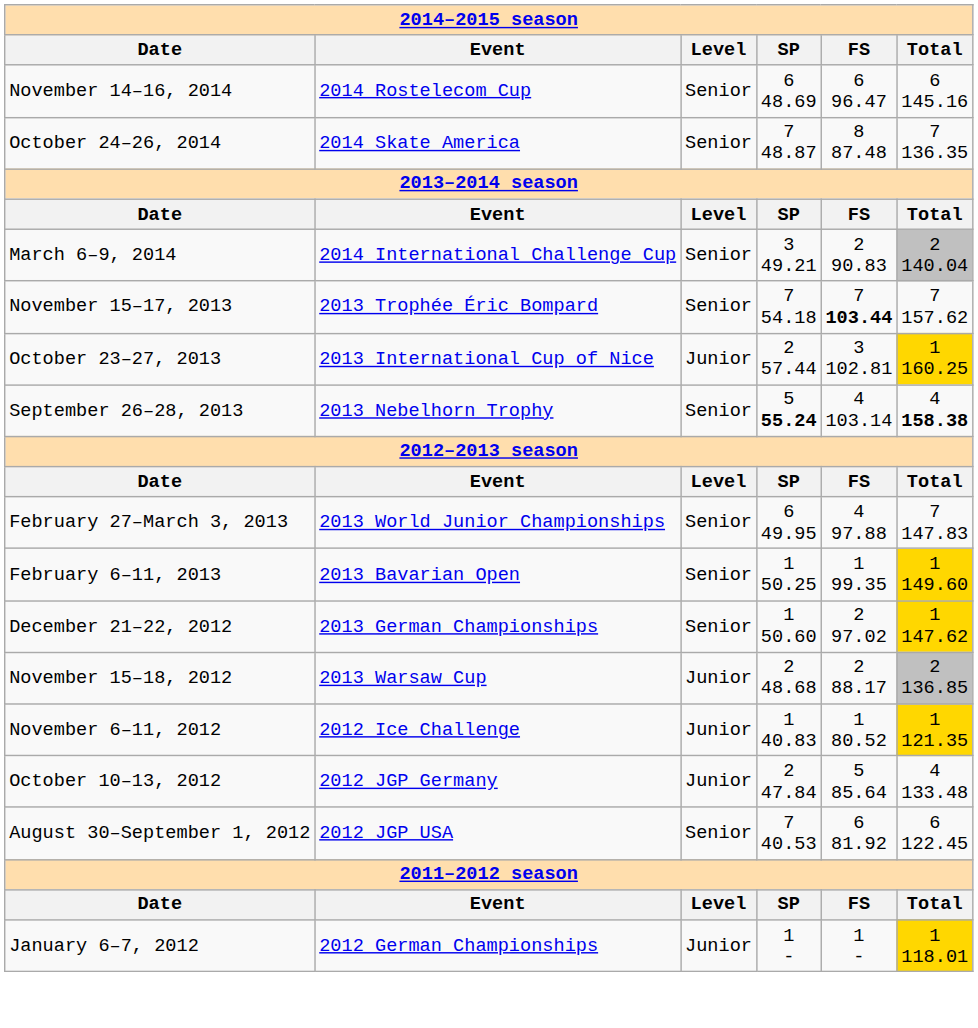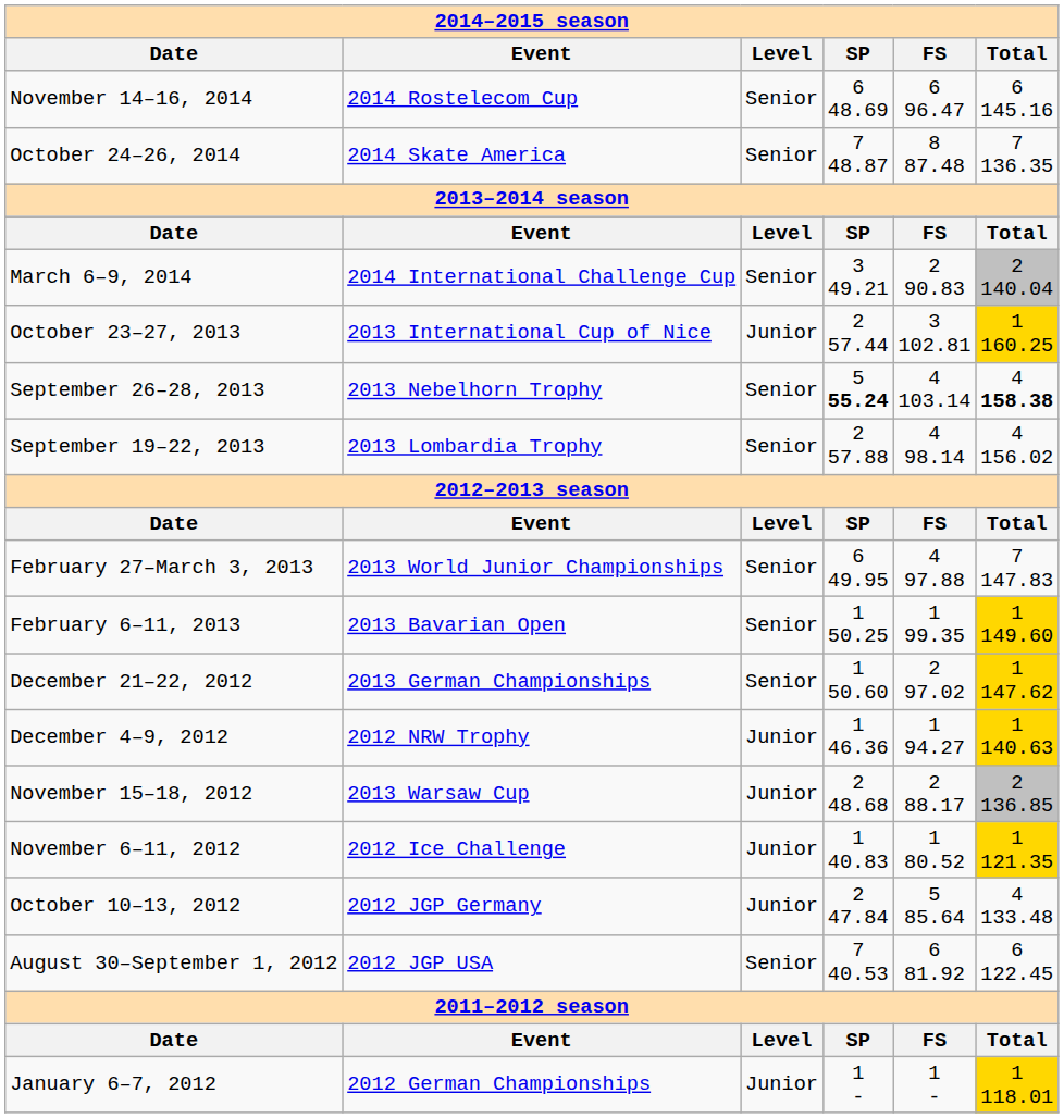 <table class="wikitable">
 <tr>
 <td style="background-color: #ffdead; " colspan=6 align=center><a href='#'><strong>2014–2015 season</strong></a></td>
 </tr>
 <tr>
 <th>Date</th>
 <th>Event</th>
 <th>Level</th>
 <th>SP</th>
 <th>FS</th>
 <th>Total</th>
 </tr>
 <tr>
 <td>November 14–16, 2014</td>
 <td><a href='#'>2014 Rostelecom Cup</a></td>
 <td>Senior</td>
 <td align=center>6 <br> 48.69</td>
 <td align=center>6 <br> 96.47</td>
 <td align=center>6 <br> 145.16</td>
 </tr>
 <tr>
 <td>October 24–26, 2014</td>
 <td><a href='#'>2014 Skate America</a></td>
 <td>Senior</td>
 <td align=center>7 <br> 48.87</td>
 <td align=center>8 <br> 87.48</td>
 <td align=center>7 <br> 136.35</td>
 </tr>
 <tr>
 <td style="background-color: #ffdead; " colspan=6 align=center><a href='#'><strong>2013–2014 season</strong></a></td>
 </tr>
 <tr>
 <th>Date</th>
 <th>Event</th>
 <th>Level</th>
 <th>SP</th>
 <th>FS</th>
 <th>Total</th>
 </tr>
 <tr>
 <td>March 6–9, 2014</td>
 <td><a href='#'>2014 International Challenge Cup</a></td>
 <td>Senior</td>
 <td align=center>3 <br> 49.21</td>
 <td align=center>2 <br> 90.83</td>
 <td align=center bgcolor=silver>2 <br> 140.04</td>
 </tr>
 <tr>
-<td>November 15–17, 2013</td>
-<td><a href='#'>2013 Trophée Éric Bompard</a></td>
-<td>Senior</td>
-<td align=center>7 <br> 54.18</td>
-<td align=center>7 <br> <strong>103.44</strong></td>
-<td align=center>7 <br> 157.62</td>
-</tr>
-<tr>
 <td>October 23–27, 2013</td>
 <td><a href='#'>2013 International Cup of Nice</a></td>
 <td>Junior</td>
 <td align=center>2 <br> 57.44</td>
 <td align=center>3 <br> 102.81</td>
 <td align=center bgcolor=gold>1 <br> 160.25</td>
 </tr>
 <tr>
 <td>September 26–28, 2013</td>
 <td><a href='#'>2013 Nebelhorn Trophy</a></td>
 <td>Senior</td>
 <td align=center>5 <br> <strong>55.24</strong></td>
 <td align=center>4 <br> 103.14</td>
 <td align=center>4 <br> <strong>158.38</strong></td>
+</tr>
+<tr>
+<td>September 19–22, 2013</td>
+<td><a href='#'>2013 Lombardia Trophy</a></td>
+<td>Senior</td>
+<td align=center>2 <br> 57.88</td>
+<td align=center>4 <br> 98.14</td>
+<td align=center>4 <br> 156.02</td>
 </tr>
 <tr>
 <td style="background-color: #ffdead; " colspan=6 align=center><a href='#'><strong>2012–2013 season</strong></a></td>
 </tr>
 <tr>
 <th>Date</th>
 <th>Event</th>
 <th>Level</th>
 <th>SP</th>
 <th>FS</th>
 <th>Total</th>
 </tr>
 <tr>
 <td>February 27–March 3, 2013</td>
 <td><a href='#'>2013 World Junior Championships</a></td>
 <td>Senior</td>
 <td align=center>6 <br> 49.95</td>
 <td align=center>4 <br> 97.88</td>
 <td align=center>7 <br> 147.83</td>
 </tr>
 <tr>
 <td>February 6–11, 2013</td>
 <td><a href='#'>2013 Bavarian Open</a></td>
 <td>Senior</td>
 <td align=center>1 <br> 50.25</td>
 <td align=center>1 <br> 99.35</td>
 <td align=center bgcolor=gold>1 <br> 149.60</td>
 </tr>
 <tr>
 <td>December 21–22, 2012</td>
 <td><a href='#'>2013 German Championships</a></td>
 <td>Senior</td>
 <td align=center>1 <br> 50.60</td>
 <td align=center>2 <br> 97.02</td>
 <td align=center bgcolor=gold>1 <br> 147.62</td>
+</tr>
+<tr>
+<td>December 4–9, 2012</td>
+<td><a href='#'>2012 NRW Trophy</a></td>
+<td>Junior</td>
+<td align=center>1 <br> 46.36</td>
+<td align=center>1 <br> 94.27</td>
+<td align=center bgcolor=gold>1 <br> 140.63</td>
 </tr>
 <tr>
 <td>November 15–18, 2012</td>
 <td><a href='#'>2013 Warsaw Cup</a></td>
 <td>Junior</td>
 <td align=center>2 <br> 48.68</td>
 <td align=center>2 <br> 88.17</td>
 <td align=center bgcolor=silver>2 <br> 136.85</td>
 </tr>
 <tr>
 <td>November 6–11, 2012</td>
 <td><a href='#'>2012 Ice Challenge</a></td>
 <td>Junior</td>
 <td align=center>1 <br> 40.83</td>
 <td align=center>1 <br> 80.52</td>
 <td align=center bgcolor=gold>1 <br> 121.35</td>
 </tr>
 <tr>
 <td>October 10–13, 2012</td>
 <td><a href='#'>2012 JGP Germany</a></td>
 <td>Junior</td>
 <td align=center>2 <br> 47.84</td>
 <td align=center>5 <br> 85.64</td>
 <td align=center>4 <br> 133.48</td>
 </tr>
 <tr>
 <td>August 30–September 1, 2012</td>
 <td><a href='#'>2012 JGP USA</a></td>
 <td>Senior</td>
 <td align=center>7 <br> 40.53</td>
 <td align=center>6 <br> 81.92</td>
 <td align=center>6 <br> 122.45</td>
 </tr>
 <tr>
 <td style="background-color: #ffdead; " colspan=6 align=center><a href='#'><strong>2011–2012 season</strong></a></td>
 </tr>
 <tr>
 <th>Date</th>
 <th>Event</th>
 <th>Level</th>
 <th>SP</th>
 <th>FS</th>
 <th>Total</th>
 </tr>
 <tr>
 <td>January 6–7, 2012</td>
 <td><a href='#'>2012 German Championships</a></td>
 <td>Junior</td>
 <td align=center>1 <br> -</td>
 <td align=center>1 <br> -</td>
 <td align=center bgcolor=gold>1 <br> 118.01</td>
 </tr>
 </table>
